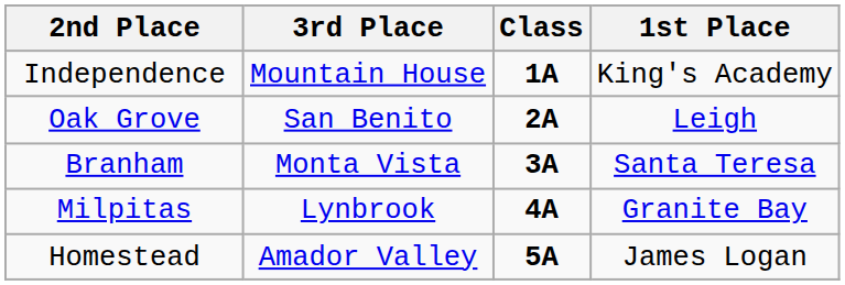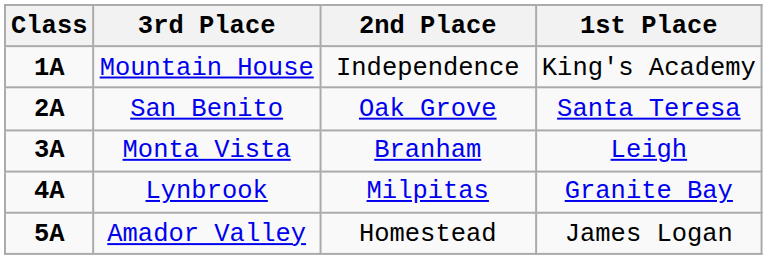 <table class="wikitable" style="text-align: center;">
 <tr>
+<th>Class</th>
+<th style="min-width: 8em;">3rd Place</th>
 <th style="min-width: 8em;">2nd Place</th>
-<th style="min-width: 8em;">3rd Place</th>
-<th>Class</th>
 <th style="min-width: 8em;">1st Place</th>
 </tr>
 <tr>
+<td><strong>1A</strong></td>
+<td><a href='#'>Mountain House</a></td>
 <td>Independence</td>
-<td><a href='#'>Mountain House</a></td>
-<td><strong>1A</strong></td>
 <td>King's Academy</td>
 </tr>
 <tr>
+<td><strong>2A</strong></td>
+<td><a href='#'>San Benito</a></td>
 <td><a href='#'>Oak Grove</a></td>
-<td><a href='#'>San Benito</a></td>
-<td><strong>2A</strong></td>
+<td><a href='#'>Santa Teresa</a></td>
+</tr>
+<tr>
+<td><strong>3A</strong></td>
+<td><a href='#'>Monta Vista</a></td>
+<td><a href='#'>Branham</a></td>
 <td><a href='#'>Leigh</a></td>
 </tr>
 <tr>
-<td><a href='#'>Branham</a></td>
-<td><a href='#'>Monta Vista</a></td>
-<td><strong>3A</strong></td>
-<td><a href='#'>Santa Teresa</a></td>
-</tr>
-<tr>
+<td><strong>4A</strong></td>
+<td><a href='#'>Lynbrook</a></td>
 <td><a href='#'>Milpitas</a></td>
-<td><a href='#'>Lynbrook</a></td>
-<td><strong>4A</strong></td>
 <td><a href='#'>Granite Bay</a></td>
 </tr>
 <tr>
+<td><strong>5A</strong></td>
+<td><a href='#'>Amador Valley</a></td>
 <td>Homestead</td>
-<td><a href='#'>Amador Valley</a></td>
-<td><strong>5A</strong></td>
 <td>James Logan</td>
 </tr>
 </table>
